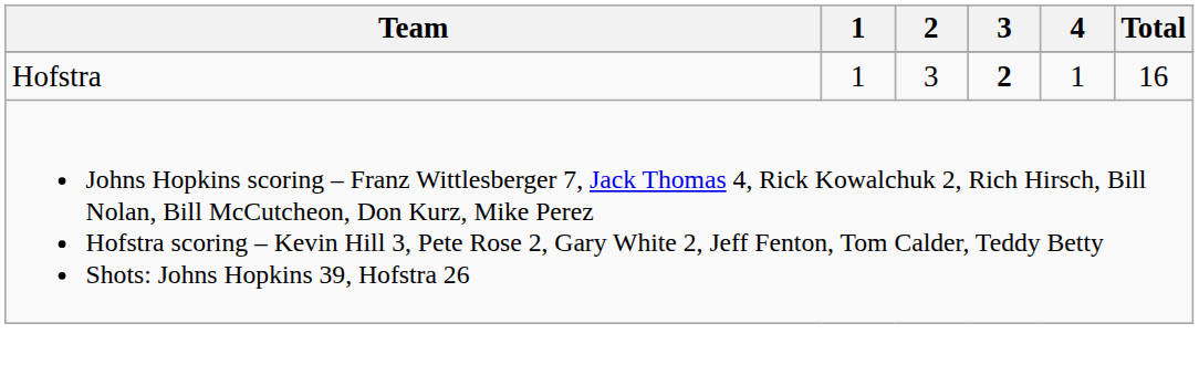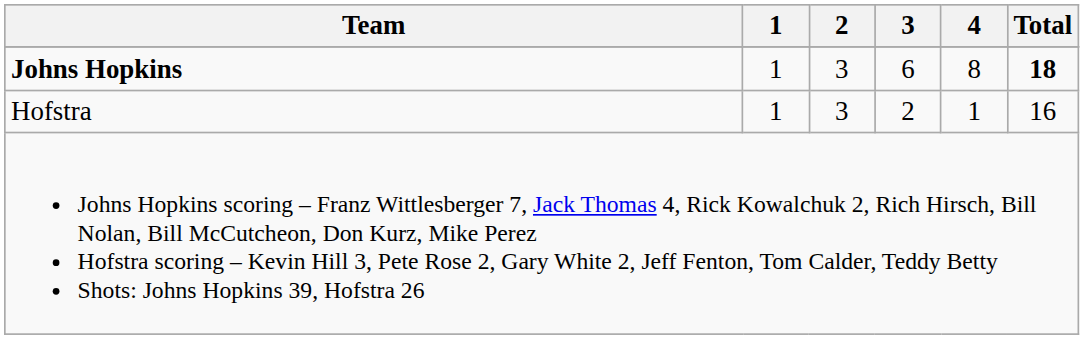 <table class="wikitable" style="text-align:center; max-width:40em">
 <tr>
 <th>Team</th>
 <th style="width:2em">1</th>
 <th style="width:2em">2</th>
 <th style="width:2em">3</th>
 <th style="width:2em">4</th>
 <th style="width:2em">Total</th>
 </tr>
 <tr>
 </tr>
 <tr>
+<td style="text-align:left"><strong>Johns Hopkins</strong></td>
+<td>1</td>
+<td>3</td>
+<td>6</td>
+<td>8</td>
+<td><strong>18</strong></td>
+</tr>
+<tr>
 <td style="text-align:left">Hofstra</td>
 <td>1</td>
 <td>3</td>
-<td><strong>2</strong></td>
+<td>2</td>
 <td>1</td>
 <td>16</td>
 </tr>
 <tr>
 <td colspan=6 style="text-align:left; font-size:88%;"><br><ul><li>Johns Hopkins scoring – Franz Wittlesberger 7, <a href='#'>Jack Thomas</a>  4, Rick Kowalchuk 2, Rich Hirsch, Bill Nolan, Bill McCutcheon, Don Kurz, Mike Perez</li><li>Hofstra scoring – Kevin Hill 3, Pete Rose 2, Gary White 2, Jeff Fenton, Tom Calder, Teddy Betty</li><li>Shots: Johns Hopkins 39, Hofstra 26</li></ul></td>
 </tr>
 </table>
